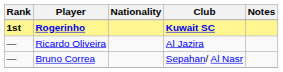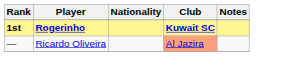 <table class="wikitable">
 <tr>
 <th>Rank</th>
 <th>Player</th>
 <th>Nationality</th>
 <th>Club</th>
 <th>Notes</th>
 </tr>
 <tr>
 </tr>
 <tr bgcolor="#FFF68F">
 <td><strong>1st</strong></td>
 <td><strong><a href='#'>Rogerinho</a></strong></td>
 <td><strong></strong></td>
 <td><strong> <a href='#'>Kuwait SC</a></strong></td>
 <td></td>
 </tr>
 <tr>
 <td>—</td>
 <td><a href='#'>Ricardo Oliveira</a></td>
 <td></td>
-<td> <a href='#'>Al Jazira</a></td>
-<td></td>
-</tr>
-<tr>
-<td>—</td>
-<td><a href='#'>Bruno Correa</a></td>
-<td></td>
-<td> <a href='#'>Sepahan</a>/  <a href='#'>Al Nasr</a></td>
+<td style="background: lightsalmon;"> <a href='#'>Al Jazira</a></td>
 <td></td>
 </tr>
 <tr>
 </tr>
 </table>
